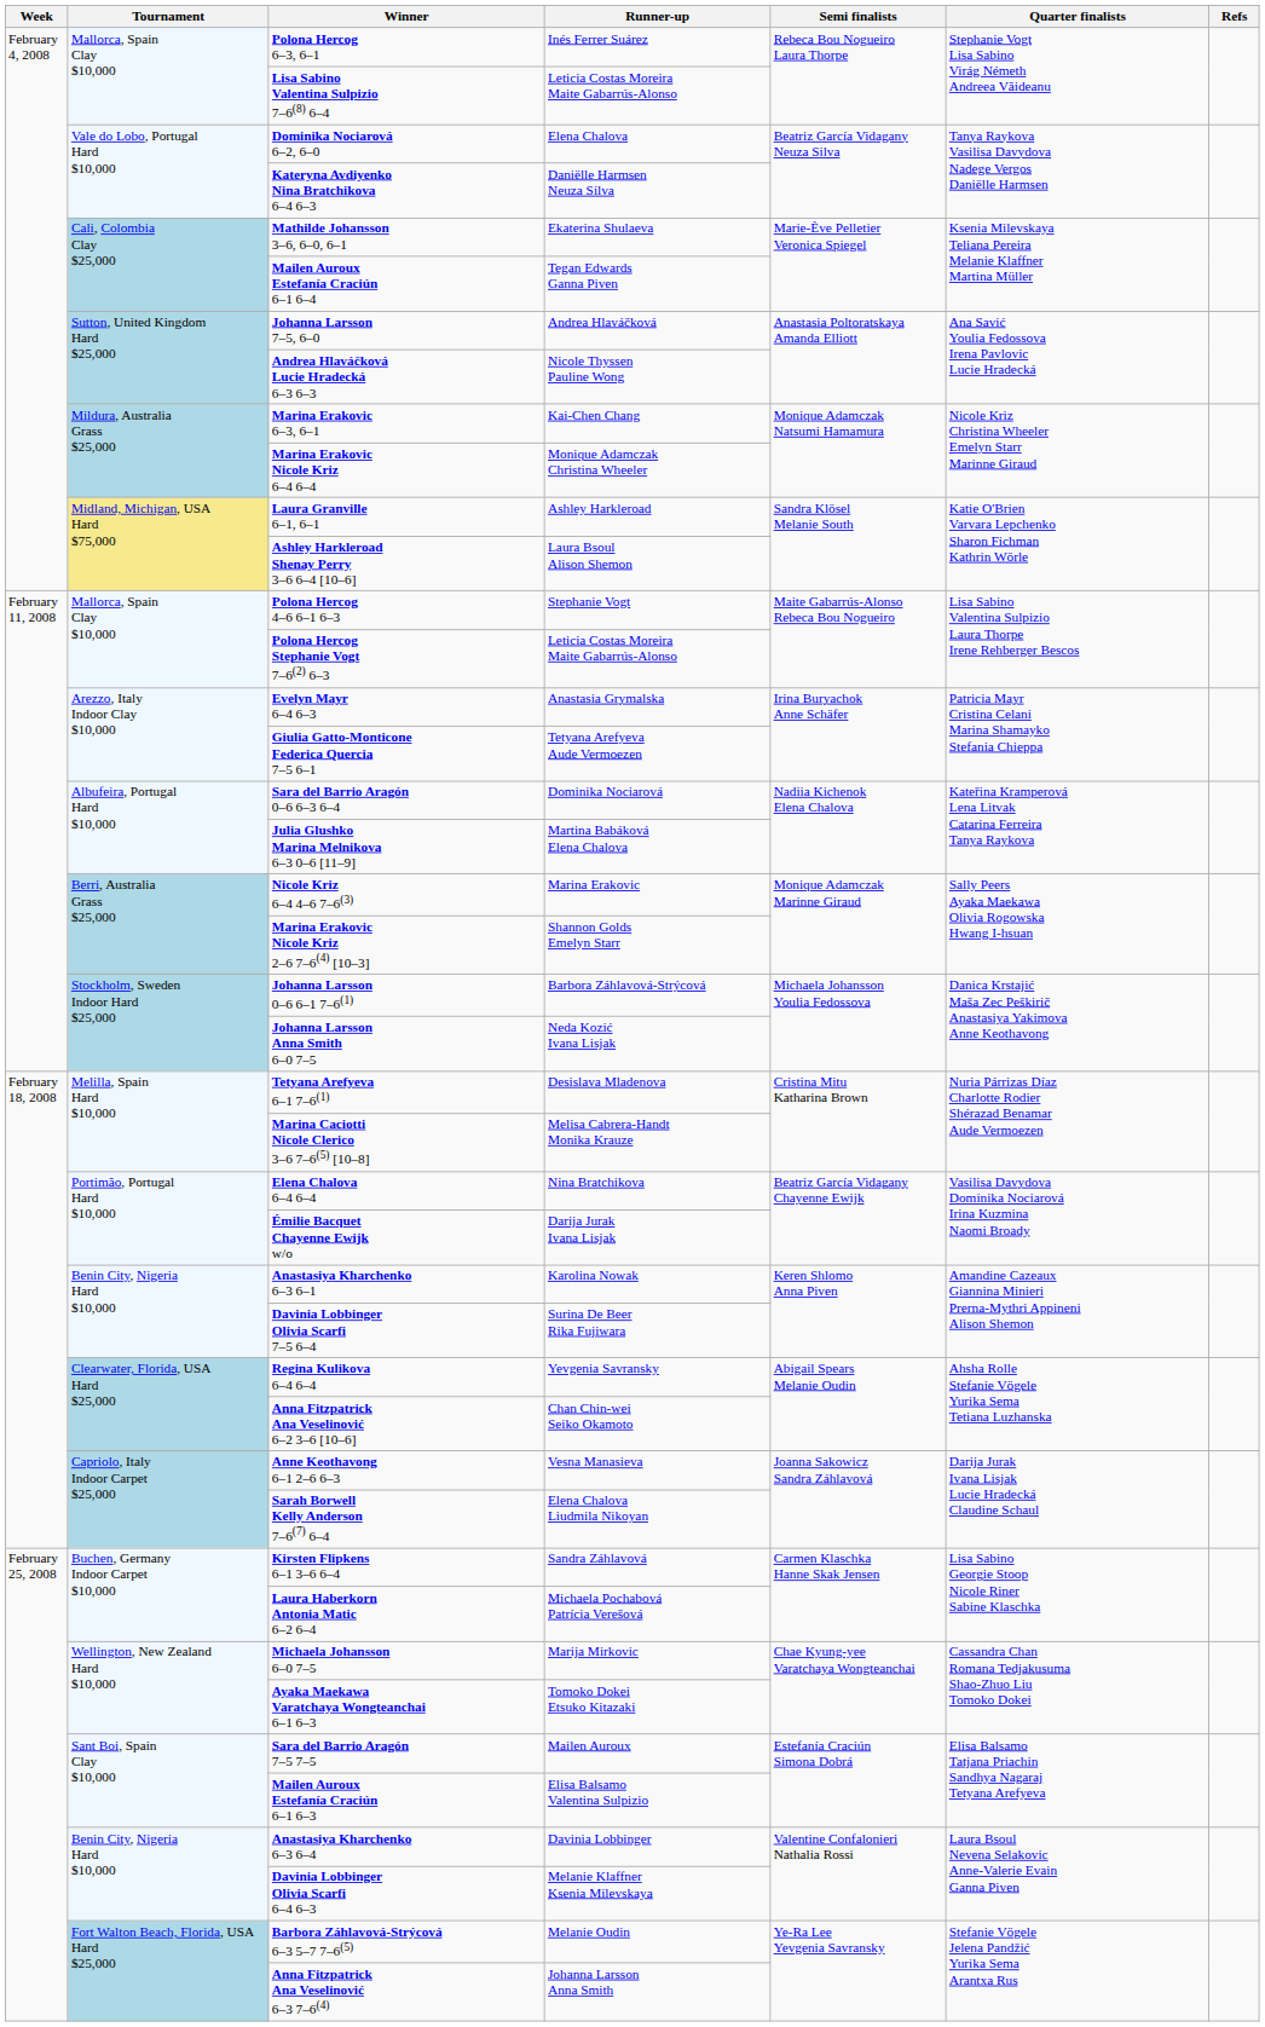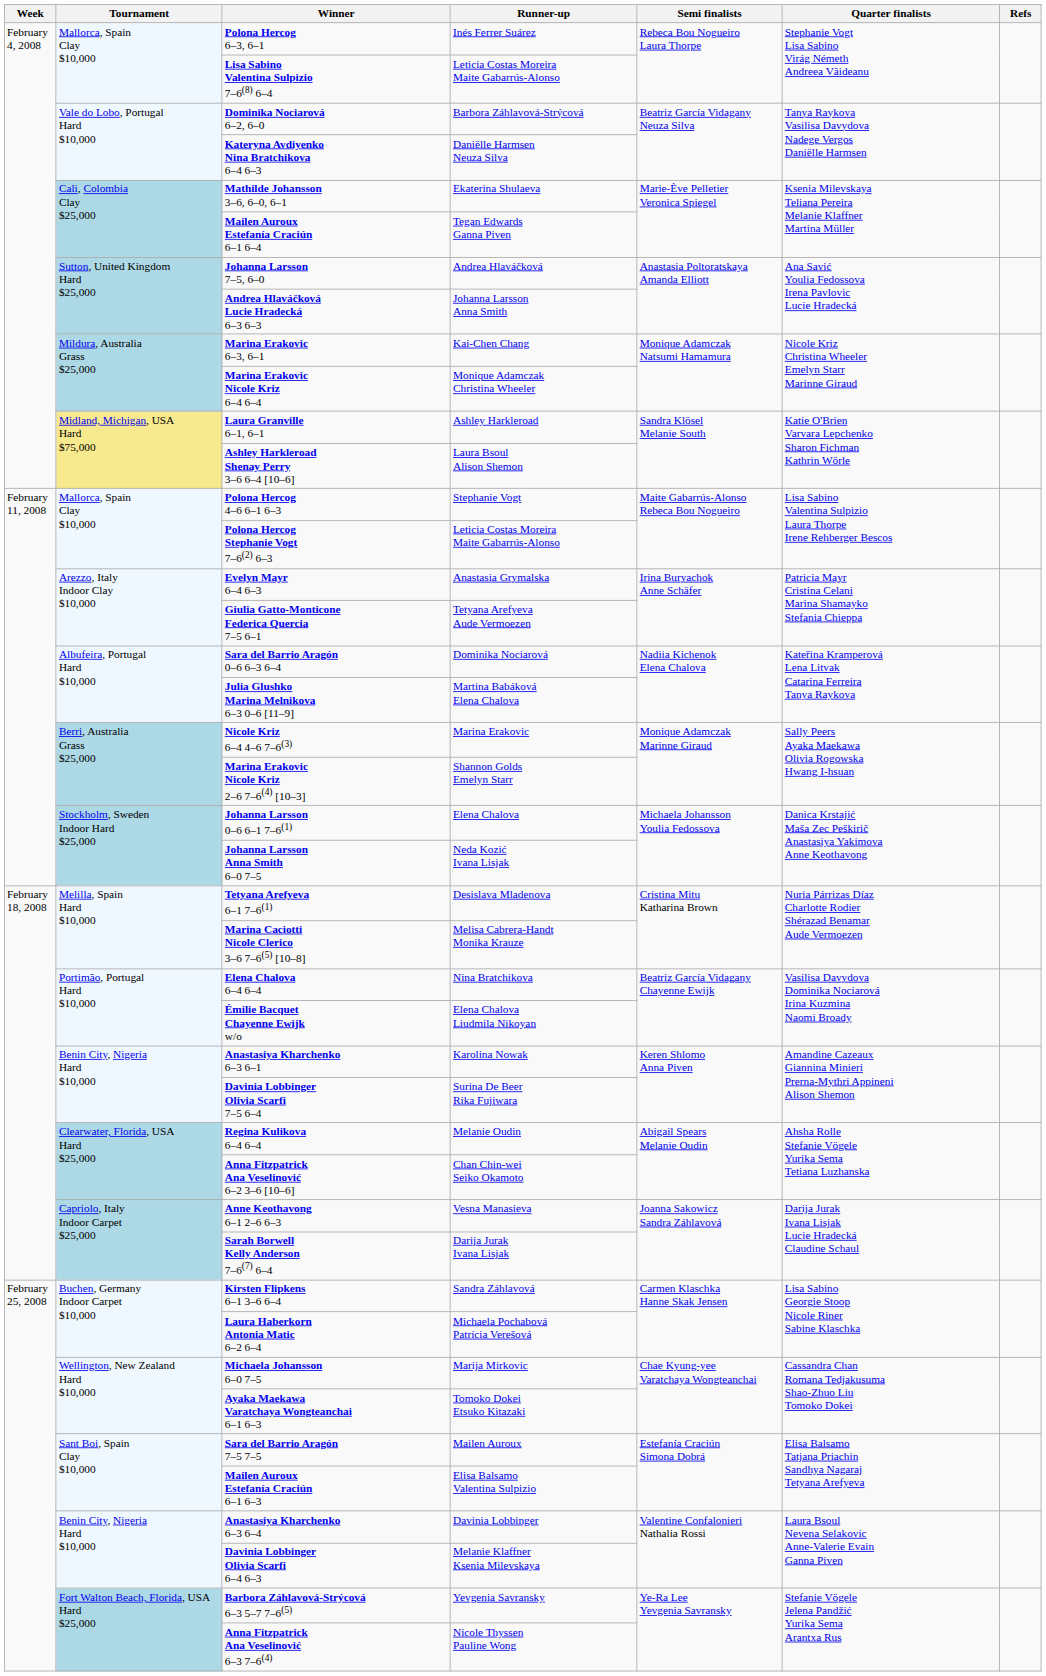 <table class="wikitable" style="font-size:85%;">
 <tr>
 <th width="5%" align="top">Week</th>
 <th width="16%" align="top">Tournament</th>
 <th width="22%" align="top">Winner</th>
 <th width="18%" align="top">Runner-up</th>
 <th width="14%" align="top">Semi finalists</th>
 <th width="21%" align="top">Quarter finalists</th>
 <th width="4%" align="top">Refs</th>
 </tr>
 <tr valign=top>
 <td rowspan=12>February 4, 2008</td>
 <td rowspan=2 bgcolor="#f0f8ff"> <a href='#'>Mallorca</a>, Spain<br> Clay <br> $10,000</td>
 <td> <strong><a href='#'>Polona Hercog</a></strong> <br>6–3, 6–1</td>
 <td> <a href='#'>Inés Ferrer Suárez</a></td>
 <td rowspan=2> <a href='#'>Rebeca Bou Nogueiro</a> <br> <a href='#'>Laura Thorpe</a></td>
 <td rowspan=2> <a href='#'>Stephanie Vogt</a> <br>  <a href='#'>Lisa Sabino</a> <br> <a href='#'>Virág Németh</a>  <br>  <a href='#'>Andreea Văideanu</a></td>
 <td rowspan=2></td>
 </tr>
 <tr valign=top>
 <td> <strong><a href='#'>Lisa Sabino</a></strong><br> <strong><a href='#'>Valentina Sulpizio</a></strong> <br> 7–6<sup>(8)</sup> 6–4</td>
 <td> <a href='#'>Leticia Costas Moreira</a><br> <a href='#'>Maite Gabarrús-Alonso</a></td>
 </tr>
 <tr valign=top>
 <td rowspan=2 bgcolor="#f0f8ff"> <a href='#'>Vale do Lobo</a>, Portugal<br> Hard <br> $10,000</td>
 <td> <strong><a href='#'>Dominika Nociarová</a></strong> <br>6–2, 6–0</td>
-<td> <a href='#'>Elena Chalova</a></td>
+<td> <a href='#'>Barbora Záhlavová-Strýcová</a></td>
 <td rowspan=2> <a href='#'>Beatriz García Vidagany</a> <br> <a href='#'>Neuza Silva</a></td>
 <td rowspan="2"> <a href='#'>Tanya Raykova</a> <br>  <a href='#'>Vasilisa Davydova</a> <br> <a href='#'>Nadege Vergos</a>  <br>  <a href='#'>Daniëlle Harmsen</a></td>
 <td rowspan=2></td>
 </tr>
 <tr valign=top>
 <td> <strong><a href='#'>Kateryna Avdiyenko</a></strong><br> <strong><a href='#'>Nina Bratchikova</a></strong> <br> 6–4 6–3</td>
 <td> <a href='#'>Daniëlle Harmsen</a><br> <a href='#'>Neuza Silva</a></td>
 </tr>
 <tr valign=top>
 <td rowspan=2 bgcolor="lightblue"> <a href='#'>Cali</a>, <a href='#'>Colombia</a><br> Clay <br> $25,000</td>
 <td> <strong><a href='#'>Mathilde Johansson</a></strong> <br>3–6, 6–0, 6–1</td>
 <td> <a href='#'>Ekaterina Shulaeva</a></td>
 <td rowspan=2> <a href='#'>Marie-Ève Pelletier</a> <br> <a href='#'>Veronica Spiegel</a></td>
 <td rowspan=2> <a href='#'>Ksenia Milevskaya</a> <br>  <a href='#'>Teliana Pereira</a> <br> <a href='#'>Melanie Klaffner</a>  <br>  <a href='#'>Martina Müller</a></td>
 <td rowspan=2></td>
 </tr>
 <tr valign=top>
 <td> <strong><a href='#'>Mailen Auroux</a></strong><br> <strong><a href='#'>Estefanía Craciún</a></strong> <br> 6–1 6–4</td>
 <td> <a href='#'>Tegan Edwards</a><br> <a href='#'>Ganna Piven</a></td>
 </tr>
 <tr valign=top>
 <td rowspan=2 bgcolor="lightblue"> <a href='#'>Sutton</a>, United Kingdom<br> Hard <br> $25,000</td>
 <td> <strong><a href='#'>Johanna Larsson</a></strong> <br>7–5, 6–0</td>
 <td> <a href='#'>Andrea Hlaváčková</a></td>
 <td rowspan=2> <a href='#'>Anastasia Poltoratskaya</a> <br> <a href='#'>Amanda Elliott</a></td>
 <td rowspan=2> <a href='#'>Ana Savić</a> <br>  <a href='#'>Youlia Fedossova</a> <br> <a href='#'>Irena Pavlovic</a>  <br>  <a href='#'>Lucie Hradecká</a></td>
 <td rowspan=2></td>
 </tr>
 <tr valign=top>
 <td> <strong><a href='#'>Andrea Hlaváčková</a></strong><br> <strong><a href='#'>Lucie Hradecká</a></strong> <br> 6–3 6–3</td>
-<td> <a href='#'>Nicole Thyssen</a><br> <a href='#'>Pauline Wong</a></td>
+<td> <a href='#'>Johanna Larsson</a><br> <a href='#'>Anna Smith</a></td>
 </tr>
 <tr valign=top>
 <td rowspan=2 bgcolor="lightblue"> <a href='#'>Mildura</a>, Australia<br> Grass <br> $25,000</td>
 <td> <strong><a href='#'>Marina Erakovic</a></strong> <br>6–3, 6–1</td>
 <td> <a href='#'>Kai-Chen Chang</a></td>
 <td rowspan=2> <a href='#'>Monique Adamczak</a> <br> <a href='#'>Natsumi Hamamura</a></td>
 <td rowspan=2> <a href='#'>Nicole Kriz</a> <br>  <a href='#'>Christina Wheeler</a> <br> <a href='#'>Emelyn Starr</a>  <br>  <a href='#'>Marinne Giraud</a></td>
 <td rowspan=2></td>
 </tr>
 <tr valign=top>
 <td> <strong><a href='#'>Marina Erakovic</a></strong><br> <strong><a href='#'>Nicole Kriz</a></strong> <br> 6–4 6–4</td>
 <td> <a href='#'>Monique Adamczak</a><br> <a href='#'>Christina Wheeler</a></td>
 </tr>
 <tr valign=top>
 <td rowspan=2 bgcolor="#f7e98e"> <a href='#'>Midland, Michigan</a>, USA<br> Hard <br> $75,000</td>
 <td> <strong><a href='#'>Laura Granville</a></strong> <br>6–1, 6–1</td>
 <td> <a href='#'>Ashley Harkleroad</a></td>
 <td rowspan=2> <a href='#'>Sandra Klösel</a> <br> <a href='#'>Melanie South</a></td>
 <td rowspan=2> <a href='#'>Katie O'Brien</a> <br>  <a href='#'>Varvara Lepchenko</a> <br> <a href='#'>Sharon Fichman</a>  <br>  <a href='#'>Kathrin Wörle</a></td>
 <td rowspan=2></td>
 </tr>
 <tr valign=top>
 <td> <strong><a href='#'>Ashley Harkleroad</a></strong><br> <strong><a href='#'>Shenay Perry</a></strong> <br> 3–6 6–4 [10–6]</td>
 <td> <a href='#'>Laura Bsoul</a><br> <a href='#'>Alison Shemon</a></td>
 </tr>
 <tr valign=top>
 <td rowspan=10>February 11, 2008</td>
 <td rowspan=2 bgcolor="#f0f8ff"> <a href='#'>Mallorca</a>, Spain<br> Clay <br> $10,000</td>
 <td> <strong><a href='#'>Polona Hercog</a></strong> <br>4–6 6–1 6–3</td>
 <td> <a href='#'>Stephanie Vogt</a></td>
 <td rowspan=2> <a href='#'>Maite Gabarrús-Alonso</a> <br> <a href='#'>Rebeca Bou Nogueiro</a></td>
 <td rowspan=2> <a href='#'>Lisa Sabino</a> <br>  <a href='#'>Valentina Sulpizio</a> <br> <a href='#'>Laura Thorpe</a>  <br>  <a href='#'>Irene Rehberger Bescos</a></td>
 <td rowspan=2></td>
 </tr>
 <tr valign=top>
 <td> <strong><a href='#'>Polona Hercog</a></strong><br> <strong><a href='#'>Stephanie Vogt</a></strong> <br> 7–6<sup>(2)</sup> 6–3</td>
 <td> <a href='#'>Leticia Costas Moreira</a><br> <a href='#'>Maite Gabarrús-Alonso</a></td>
 </tr>
 <tr valign=top>
 <td rowspan=2 bgcolor="#f0f8ff"> <a href='#'>Arezzo</a>, Italy<br> Indoor Clay <br> $10,000</td>
 <td> <strong><a href='#'>Evelyn Mayr</a></strong> <br>6–4 6–3</td>
 <td> <a href='#'>Anastasia Grymalska</a></td>
 <td rowspan=2> <a href='#'>Irina Buryachok</a> <br> <a href='#'>Anne Schäfer</a></td>
 <td rowspan=2> <a href='#'>Patricia Mayr</a> <br>  <a href='#'>Cristina Celani</a> <br> <a href='#'>Marina Shamayko</a>  <br>  <a href='#'>Stefania Chieppa</a></td>
 <td rowspan=2></td>
 </tr>
 <tr valign=top>
 <td> <strong><a href='#'>Giulia Gatto-Monticone</a></strong><br> <strong><a href='#'>Federica Quercia</a></strong> <br> 7–5 6–1</td>
 <td> <a href='#'>Tetyana Arefyeva</a><br> <a href='#'>Aude Vermoezen</a></td>
 </tr>
 <tr valign=top>
 <td rowspan=2 bgcolor="#f0f8ff"> <a href='#'>Albufeira</a>, Portugal<br> Hard <br> $10,000</td>
 <td> <strong><a href='#'>Sara del Barrio Aragón</a></strong> <br>0–6 6–3 6–4</td>
 <td> <a href='#'>Dominika Nociarová</a></td>
 <td rowspan=2> <a href='#'>Nadiia Kichenok</a> <br> <a href='#'>Elena Chalova</a></td>
 <td rowspan=2> <a href='#'>Kateřina Kramperová</a> <br>  <a href='#'>Lena Litvak</a> <br> <a href='#'>Catarina Ferreira</a>  <br>  <a href='#'>Tanya Raykova</a></td>
 <td rowspan=2></td>
 </tr>
 <tr valign=top>
 <td> <strong><a href='#'>Julia Glushko</a></strong><br> <strong><a href='#'>Marina Melnikova</a></strong> <br> 6–3 0–6 [11–9]</td>
 <td> <a href='#'>Martina Babáková</a><br> <a href='#'>Elena Chalova</a></td>
 </tr>
 <tr valign=top>
 <td rowspan=2 bgcolor="lightblue"> <a href='#'>Berri</a>, Australia<br> Grass <br> $25,000</td>
 <td> <strong><a href='#'>Nicole Kriz</a></strong> <br>6–4 4–6 7–6<sup>(3)</sup></td>
 <td> <a href='#'>Marina Erakovic</a></td>
 <td rowspan=2> <a href='#'>Monique Adamczak</a> <br> <a href='#'>Marinne Giraud</a></td>
 <td rowspan=2> <a href='#'>Sally Peers</a> <br>  <a href='#'>Ayaka Maekawa</a> <br> <a href='#'>Olivia Rogowska</a>  <br>  <a href='#'>Hwang I-hsuan</a></td>
 <td rowspan=2></td>
 </tr>
 <tr valign=top>
 <td> <strong><a href='#'>Marina Erakovic</a></strong><br> <strong><a href='#'>Nicole Kriz</a></strong> <br> 2–6 7–6<sup>(4)</sup> [10–3]</td>
 <td> <a href='#'>Shannon Golds</a><br> <a href='#'>Emelyn Starr</a></td>
 </tr>
 <tr valign=top>
 <td rowspan=2 bgcolor="lightblue"> <a href='#'>Stockholm</a>, Sweden<br> Indoor Hard <br> $25,000</td>
 <td> <strong><a href='#'>Johanna Larsson</a></strong> <br>0–6 6–1 7–6<sup>(1)</sup></td>
-<td> <a href='#'>Barbora Záhlavová-Strýcová</a></td>
+<td> <a href='#'>Elena Chalova</a></td>
 <td rowspan=2> <a href='#'>Michaela Johansson</a> <br> <a href='#'>Youlia Fedossova</a></td>
 <td rowspan=2> <a href='#'>Danica Krstajić</a> <br>  <a href='#'>Maša Zec Peškirič</a> <br> <a href='#'>Anastasiya Yakimova</a>  <br>  <a href='#'>Anne Keothavong</a></td>
 <td rowspan=2></td>
 </tr>
 <tr valign=top>
 <td> <strong><a href='#'>Johanna Larsson</a></strong><br> <strong><a href='#'>Anna Smith</a></strong> <br> 6–0 7–5</td>
 <td> <a href='#'>Neda Kozić</a><br> <a href='#'>Ivana Lisjak</a></td>
 </tr>
 <tr valign=top>
 <td rowspan=10>February 18, 2008</td>
 <td rowspan=2 bgcolor="#f0f8ff"> <a href='#'>Melilla</a>, Spain<br> Hard <br> $10,000</td>
 <td> <strong><a href='#'>Tetyana Arefyeva</a></strong> <br>6–1 7–6<sup>(1)</sup></td>
 <td> <a href='#'>Desislava Mladenova</a></td>
 <td rowspan=2> <a href='#'>Cristina Mitu</a> <br> Katharina Brown</td>
 <td rowspan=2> <a href='#'>Nuria Párrizas Díaz</a> <br>  <a href='#'>Charlotte Rodier</a> <br> <a href='#'>Shérazad Benamar</a>  <br>  <a href='#'>Aude Vermoezen</a></td>
 <td rowspan=2></td>
 </tr>
 <tr valign=top>
 <td> <strong><a href='#'>Marina Caciotti</a></strong><br> <strong><a href='#'>Nicole Clerico</a></strong> <br> 3–6 7–6<sup>(5)</sup> [10–8]</td>
 <td> <a href='#'>Melisa Cabrera-Handt</a><br> <a href='#'>Monika Krauze</a></td>
 </tr>
 <tr valign=top>
 <td rowspan=2 bgcolor="#f0f8ff"> <a href='#'>Portimão</a>, Portugal<br> Hard <br> $10,000</td>
 <td> <strong><a href='#'>Elena Chalova</a></strong> <br>6–4 6–4</td>
 <td> <a href='#'>Nina Bratchikova</a></td>
 <td rowspan=2> <a href='#'>Beatriz García Vidagany</a> <br> <a href='#'>Chayenne Ewijk</a></td>
 <td rowspan=2> <a href='#'>Vasilisa Davydova</a> <br>  <a href='#'>Dominika Nociarová</a> <br> <a href='#'>Irina Kuzmina</a>  <br>  <a href='#'>Naomi Broady</a></td>
 <td rowspan=2></td>
 </tr>
 <tr valign=top>
 <td> <strong><a href='#'>Émilie Bacquet</a></strong><br> <strong><a href='#'>Chayenne Ewijk</a></strong> <br> w/o</td>
-<td> <a href='#'>Darija Jurak</a><br> <a href='#'>Ivana Lisjak</a></td>
+<td> <a href='#'>Elena Chalova</a><br> <a href='#'>Liudmila Nikoyan</a></td>
 </tr>
 <tr valign=top>
 <td rowspan=2 bgcolor="#f0f8ff"> <a href='#'>Benin City</a>, <a href='#'>Nigeria</a><br> Hard <br> $10,000</td>
 <td> <strong><a href='#'>Anastasiya Kharchenko</a></strong> <br>6–3 6–1</td>
 <td> <a href='#'>Karolina Nowak</a></td>
 <td rowspan=2> <a href='#'>Keren Shlomo</a> <br> <a href='#'>Anna Piven</a></td>
 <td rowspan=2> <a href='#'>Amandine Cazeaux</a> <br>  <a href='#'>Giannina Minieri</a> <br> <a href='#'>Prerna-Mythri Appineni</a>  <br>  <a href='#'>Alison Shemon</a></td>
 <td rowspan=2></td>
 </tr>
 <tr valign=top>
 <td> <strong><a href='#'>Davinia Lobbinger</a></strong><br> <strong><a href='#'>Olivia Scarfi</a></strong> <br> 7–5 6–4</td>
 <td> <a href='#'>Surina De Beer</a><br> <a href='#'>Rika Fujiwara</a></td>
 </tr>
 <tr valign=top>
 <td rowspan=2 bgcolor="lightblue"> <a href='#'>Clearwater, Florida</a>, USA<br> Hard <br> $25,000</td>
 <td> <strong><a href='#'>Regina Kulikova</a></strong> <br>6–4 6–4</td>
-<td> <a href='#'>Yevgenia Savransky</a></td>
+<td> <a href='#'>Melanie Oudin</a></td>
 <td rowspan=2> <a href='#'>Abigail Spears</a> <br> <a href='#'>Melanie Oudin</a></td>
 <td rowspan=2> <a href='#'>Ahsha Rolle</a> <br>  <a href='#'>Stefanie Vögele</a> <br> <a href='#'>Yurika Sema</a>  <br>  <a href='#'>Tetiana Luzhanska</a></td>
 <td rowspan=2></td>
 </tr>
 <tr valign=top>
 <td> <strong><a href='#'>Anna Fitzpatrick</a></strong><br> <strong><a href='#'>Ana Veselinović</a></strong> <br> 6–2 3–6 [10–6]</td>
 <td> <a href='#'>Chan Chin-wei</a><br> <a href='#'>Seiko Okamoto</a></td>
 </tr>
 <tr valign=top>
 <td rowspan=2 bgcolor="lightblue"> <a href='#'>Capriolo</a>, Italy<br> Indoor Carpet <br> $25,000</td>
 <td> <strong><a href='#'>Anne Keothavong</a></strong> <br>6–1 2–6 6–3</td>
 <td> <a href='#'>Vesna Manasieva</a></td>
 <td rowspan=2> <a href='#'>Joanna Sakowicz</a> <br> <a href='#'>Sandra Záhlavová</a></td>
 <td rowspan=2> <a href='#'>Darija Jurak</a> <br>  <a href='#'>Ivana Lisjak</a> <br> <a href='#'>Lucie Hradecká</a>  <br>  <a href='#'>Claudine Schaul</a></td>
 <td rowspan=2></td>
 </tr>
 <tr valign=top>
 <td> <strong><a href='#'>Sarah Borwell</a></strong><br> <strong><a href='#'>Kelly Anderson</a></strong> <br> 7–6<sup>(7)</sup> 6–4</td>
-<td> <a href='#'>Elena Chalova</a><br> <a href='#'>Liudmila Nikoyan</a></td>
+<td> <a href='#'>Darija Jurak</a><br> <a href='#'>Ivana Lisjak</a></td>
 </tr>
 <tr valign=top>
 <td rowspan=10>February 25, 2008</td>
 <td rowspan=2 bgcolor="#f0f8ff"> <a href='#'>Buchen</a>, Germany<br> Indoor Carpet <br> $10,000</td>
 <td> <strong><a href='#'>Kirsten Flipkens</a></strong> <br>6–1 3–6 6–4</td>
 <td> <a href='#'>Sandra Záhlavová</a></td>
 <td rowspan=2> <a href='#'>Carmen Klaschka</a> <br> <a href='#'>Hanne Skak Jensen</a></td>
 <td rowspan=2> <a href='#'>Lisa Sabino</a> <br>  <a href='#'>Georgie Stoop</a> <br> <a href='#'>Nicole Riner</a>  <br>  <a href='#'>Sabine Klaschka</a></td>
 <td rowspan=2></td>
 </tr>
 <tr valign=top>
 <td> <strong><a href='#'>Laura Haberkorn</a></strong><br> <strong><a href='#'>Antonia Matic</a></strong> <br> 6–2 6–4</td>
 <td> <a href='#'>Michaela Pochabová</a><br> <a href='#'>Patrícia Verešová</a></td>
 </tr>
 <tr valign=top>
 <td rowspan=2 bgcolor="#f0f8ff"> <a href='#'>Wellington</a>, New Zealand<br> Hard <br> $10,000</td>
 <td> <strong><a href='#'>Michaela Johansson</a></strong> <br>6–0 7–5</td>
 <td> <a href='#'>Marija Mirkovic</a></td>
 <td rowspan=2> <a href='#'>Chae Kyung-yee</a> <br> <a href='#'>Varatchaya Wongteanchai</a></td>
 <td rowspan=2> <a href='#'>Cassandra Chan</a> <br>  <a href='#'>Romana Tedjakusuma</a> <br> <a href='#'>Shao-Zhuo Liu</a>  <br>  <a href='#'>Tomoko Dokei</a></td>
 <td rowspan=2></td>
 </tr>
 <tr valign=top>
 <td> <strong><a href='#'>Ayaka Maekawa</a></strong><br> <strong><a href='#'>Varatchaya Wongteanchai</a></strong> <br> 6–1 6–3</td>
 <td> <a href='#'>Tomoko Dokei</a><br> <a href='#'>Etsuko Kitazaki</a></td>
 </tr>
 <tr valign=top>
 <td rowspan=2 bgcolor="#f0f8ff"> <a href='#'>Sant Boi</a>, Spain<br> Clay <br> $10,000</td>
 <td> <strong><a href='#'>Sara del Barrio Aragón</a></strong> <br>7–5 7–5</td>
 <td> <a href='#'>Mailen Auroux</a></td>
 <td rowspan=2> <a href='#'>Estefanía Craciún</a> <br> <a href='#'>Simona Dobrá</a></td>
 <td rowspan=2> <a href='#'>Elisa Balsamo</a> <br>  <a href='#'>Tatjana Priachin</a> <br> <a href='#'>Sandhya Nagaraj</a>  <br>  <a href='#'>Tetyana Arefyeva</a></td>
 <td rowspan=2></td>
 </tr>
 <tr valign=top>
 <td> <strong><a href='#'>Mailen Auroux</a></strong><br> <strong><a href='#'>Estefanía Craciún</a></strong> <br> 6–1 6–3</td>
 <td> <a href='#'>Elisa Balsamo</a><br> <a href='#'>Valentina Sulpizio</a></td>
 </tr>
 <tr valign=top>
 <td rowspan=2 bgcolor="#f0f8ff"> <a href='#'>Benin City</a>, <a href='#'>Nigeria</a><br> Hard <br> $10,000</td>
 <td> <strong><a href='#'>Anastasiya Kharchenko</a></strong> <br>6–3 6–4</td>
 <td> <a href='#'>Davinia Lobbinger</a></td>
 <td rowspan=2> <a href='#'>Valentine Confalonieri</a> <br> Nathalia Rossi</td>
 <td rowspan=2> <a href='#'>Laura Bsoul</a> <br>  <a href='#'>Nevena Selakovic</a> <br> <a href='#'>Anne-Valerie Evain</a>  <br>  <a href='#'>Ganna Piven</a></td>
 <td rowspan=2></td>
 </tr>
 <tr valign=top>
 <td> <strong><a href='#'>Davinia Lobbinger</a></strong><br> <strong><a href='#'>Olivia Scarfi</a></strong> <br> 6–4 6–3</td>
 <td> <a href='#'>Melanie Klaffner</a><br> <a href='#'>Ksenia Milevskaya</a></td>
 </tr>
 <tr valign=top>
 <td rowspan=2 bgcolor="lightblue"> <a href='#'>Fort Walton Beach, Florida</a>, USA<br> Hard <br> $25,000</td>
 <td> <strong><a href='#'>Barbora Záhlavová-Strýcová</a></strong> <br> 6–3 5–7 7–6<sup>(5)</sup></td>
-<td> <a href='#'>Melanie Oudin</a></td>
+<td> <a href='#'>Yevgenia Savransky</a></td>
 <td rowspan=2> <a href='#'>Ye-Ra Lee</a> <br> <a href='#'>Yevgenia Savransky</a></td>
 <td rowspan=2> <a href='#'>Stefanie Vögele</a> <br>  <a href='#'>Jelena Pandžić</a> <br> <a href='#'>Yurika Sema</a>  <br>  <a href='#'>Arantxa Rus</a></td>
 <td rowspan=2></td>
 </tr>
 <tr valign=top>
 <td> <strong><a href='#'>Anna Fitzpatrick</a></strong><br> <strong><a href='#'>Ana Veselinović</a></strong> <br> 6–3 7–6<sup>(4)</sup></td>
-<td> <a href='#'>Johanna Larsson</a><br> <a href='#'>Anna Smith</a></td>
+<td> <a href='#'>Nicole Thyssen</a><br> <a href='#'>Pauline Wong</a></td>
 </tr>
 </table>
